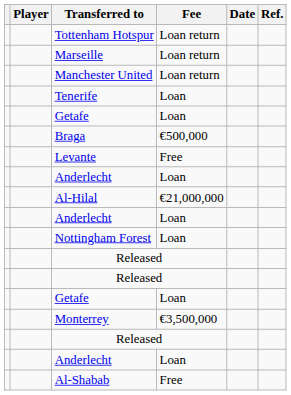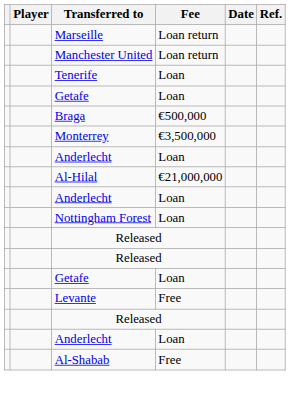 <table class="wikitable plainrowheaders sortable">
 <tr>
 <th></th>
 <th scope="col">Player</th>
 <th>Transferred to</th>
 <th style="width: 65px;">Fee</th>
 <th scope="col">Date</th>
 <th scope="col">Ref.</th>
-</tr>
-<tr>
-<td align="center"></td>
-<td></td>
-<td> <a href='#'>Tottenham Hotspur</a></td>
-<td>Loan return</td>
-<td></td>
-<td></td>
 </tr>
 <tr>
 <td align="center"></td>
 <td></td>
 <td> <a href='#'>Marseille</a></td>
 <td>Loan return</td>
 <td></td>
 <td></td>
 </tr>
 <tr>
 <td align="center"></td>
 <td></td>
 <td> <a href='#'>Manchester United</a></td>
 <td>Loan return</td>
 <td></td>
 <td></td>
 </tr>
 <tr>
 <td align="center"></td>
 <td></td>
 <td> <a href='#'>Tenerife</a></td>
 <td>Loan</td>
 <td></td>
 <td></td>
 </tr>
 <tr>
 <td align="center"></td>
 <td></td>
 <td> <a href='#'>Getafe</a></td>
 <td>Loan</td>
 <td></td>
 <td></td>
 </tr>
 <tr>
 <td align="center"></td>
 <td></td>
 <td> <a href='#'>Braga</a></td>
 <td>€500,000</td>
 <td></td>
 <td></td>
 </tr>
 <tr>
 <td align="center"></td>
 <td></td>
-<td> <a href='#'>Levante</a></td>
-<td>Free</td>
+<td> <a href='#'>Monterrey</a></td>
+<td>€3,500,000</td>
 <td></td>
 <td></td>
 </tr>
 <tr>
 <td align="center"></td>
 <td></td>
 <td> <a href='#'>Anderlecht</a></td>
 <td>Loan</td>
 <td></td>
 <td></td>
 </tr>
 <tr>
 <td align="center"></td>
 <td></td>
 <td> <a href='#'>Al-Hilal</a></td>
 <td>€21,000,000</td>
 <td></td>
 <td></td>
 </tr>
 <tr>
 <td align="center"></td>
 <td></td>
 <td> <a href='#'>Anderlecht</a></td>
 <td>Loan</td>
 <td></td>
 <td></td>
 </tr>
 <tr>
 <td align="center"></td>
 <td></td>
 <td> <a href='#'>Nottingham Forest</a></td>
 <td>Loan</td>
 <td></td>
 <td></td>
 </tr>
 <tr>
 <td align=center></td>
 <td></td>
 <td colspan="2" style="text-align: center;">Released</td>
 <td></td>
 <td></td>
 </tr>
 <tr>
 <td align="center"></td>
 <td></td>
 <td colspan="2" style="text-align: center;">Released</td>
 <td></td>
 <td></td>
 </tr>
 <tr>
 <td align="center"></td>
 <td></td>
 <td> <a href='#'>Getafe</a></td>
 <td>Loan</td>
 <td></td>
 <td></td>
 </tr>
 <tr>
 <td align="center"></td>
 <td></td>
-<td> <a href='#'>Monterrey</a></td>
-<td>€3,500,000</td>
+<td> <a href='#'>Levante</a></td>
+<td>Free</td>
 <td></td>
 <td></td>
 </tr>
 <tr>
 <td align="center"></td>
 <td></td>
 <td colspan="2" style="text-align: center;">Released</td>
 <td></td>
 <td></td>
 </tr>
 <tr>
 <td align="center"></td>
 <td></td>
 <td> <a href='#'>Anderlecht</a></td>
 <td>Loan</td>
 <td></td>
 <td></td>
 </tr>
 <tr>
 <td align="center"></td>
 <td></td>
 <td> <a href='#'>Al-Shabab</a></td>
 <td>Free</td>
 <td></td>
 <td></td>
 </tr>
 </table>
